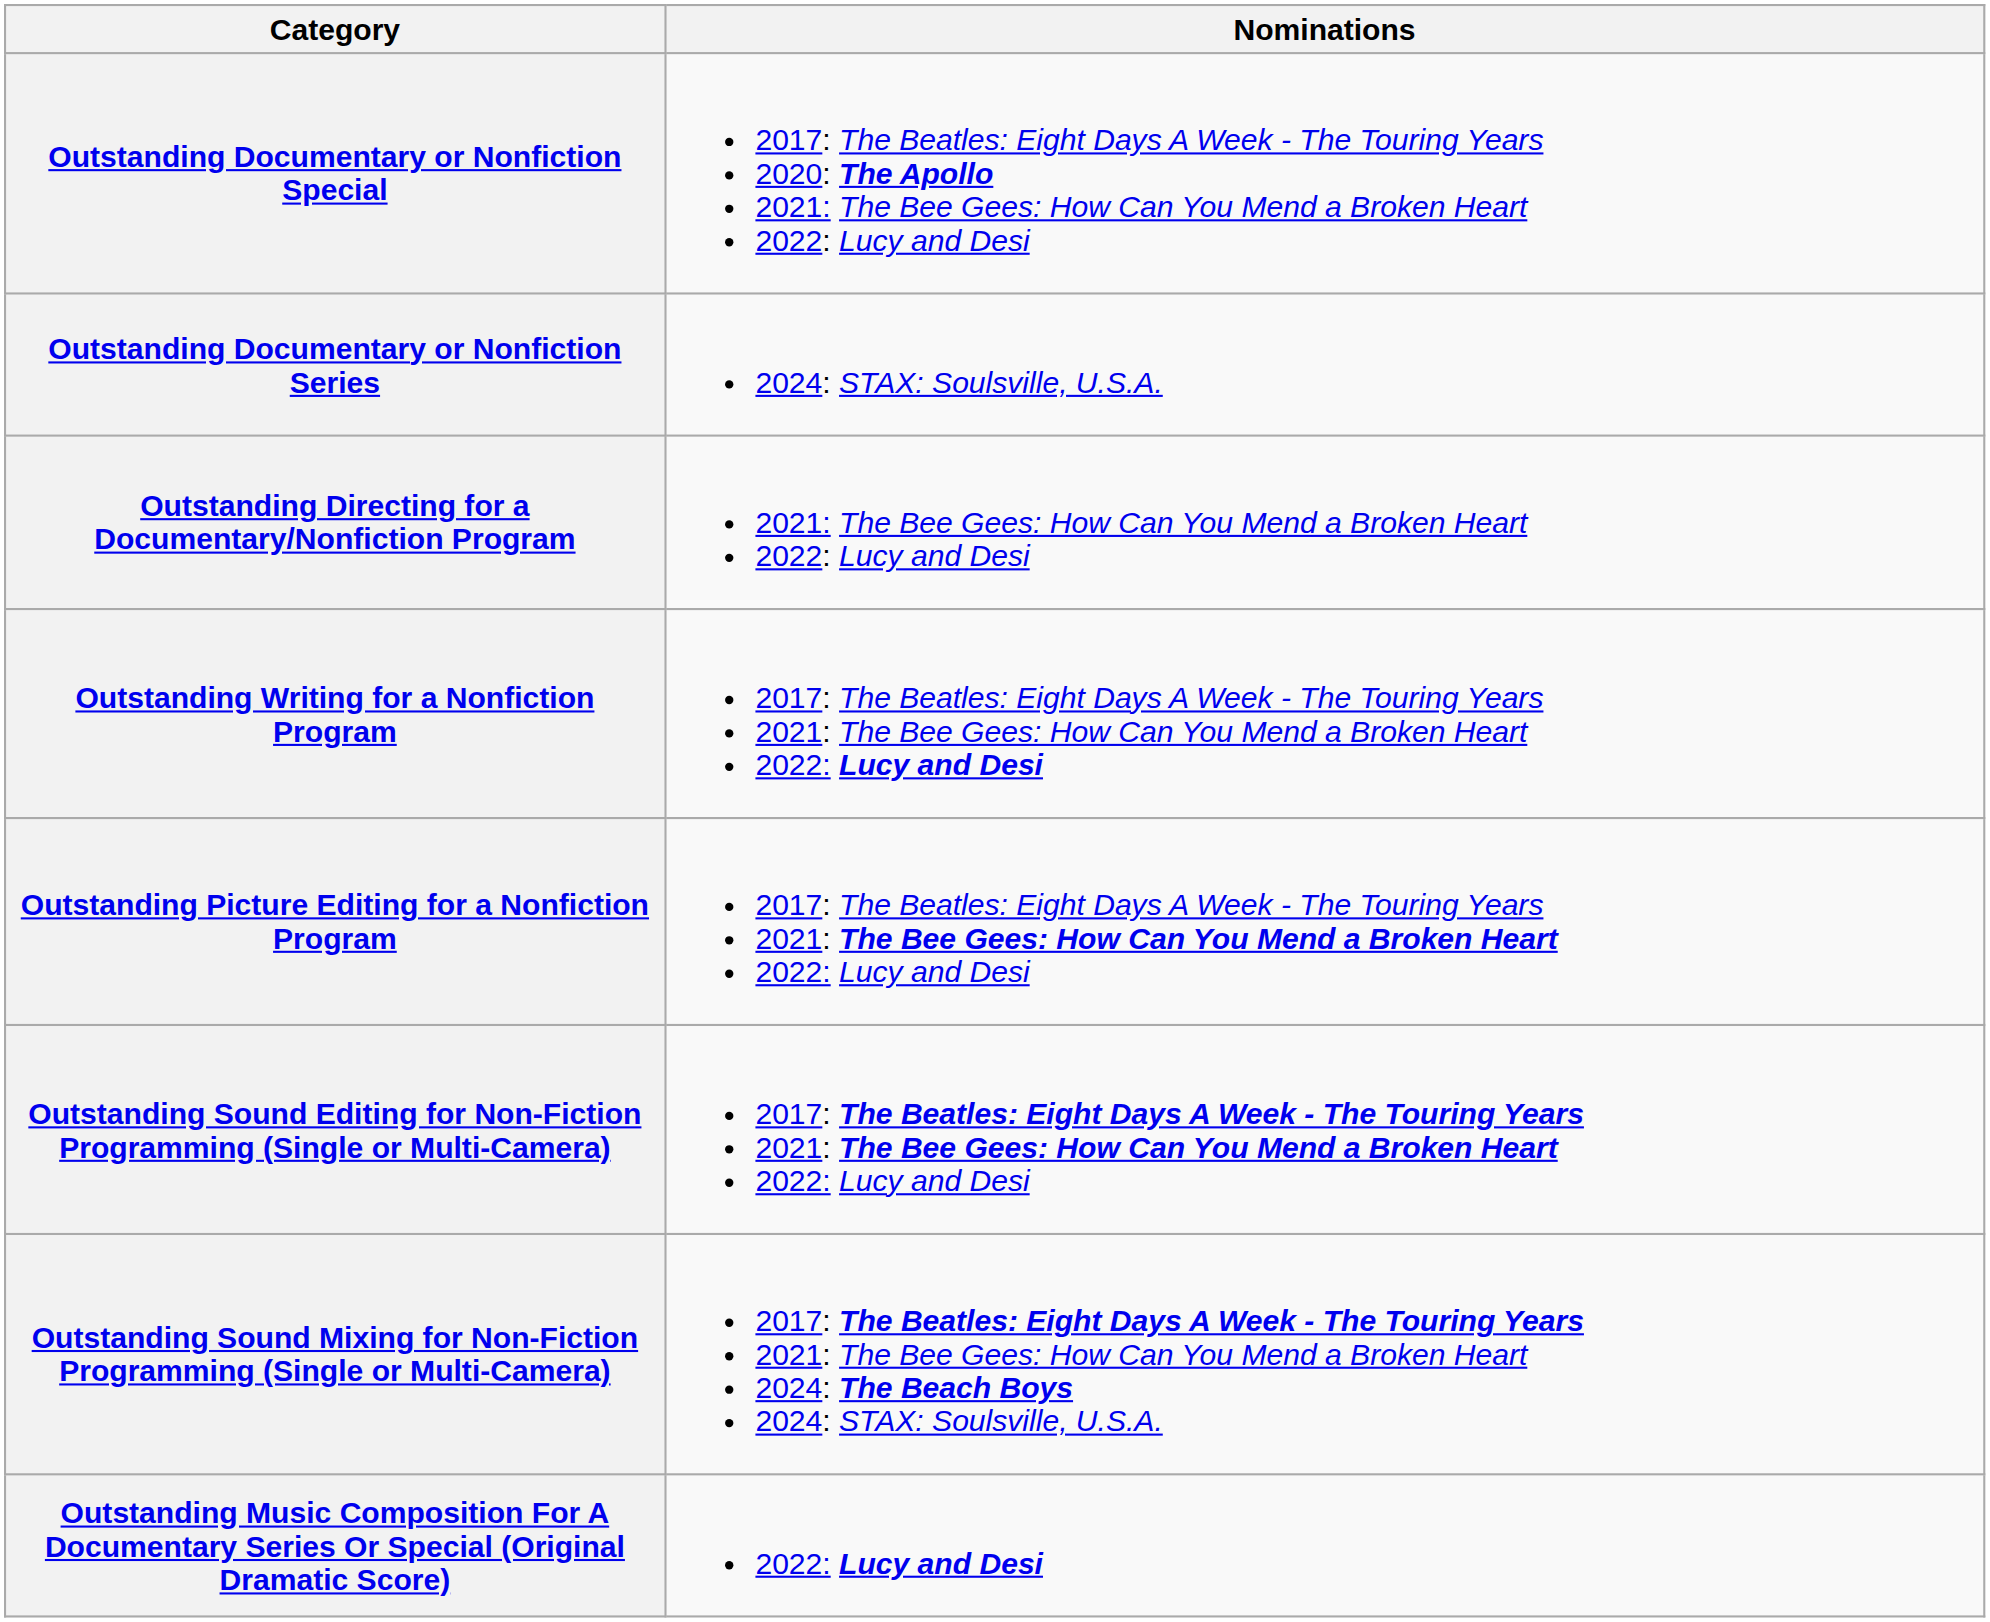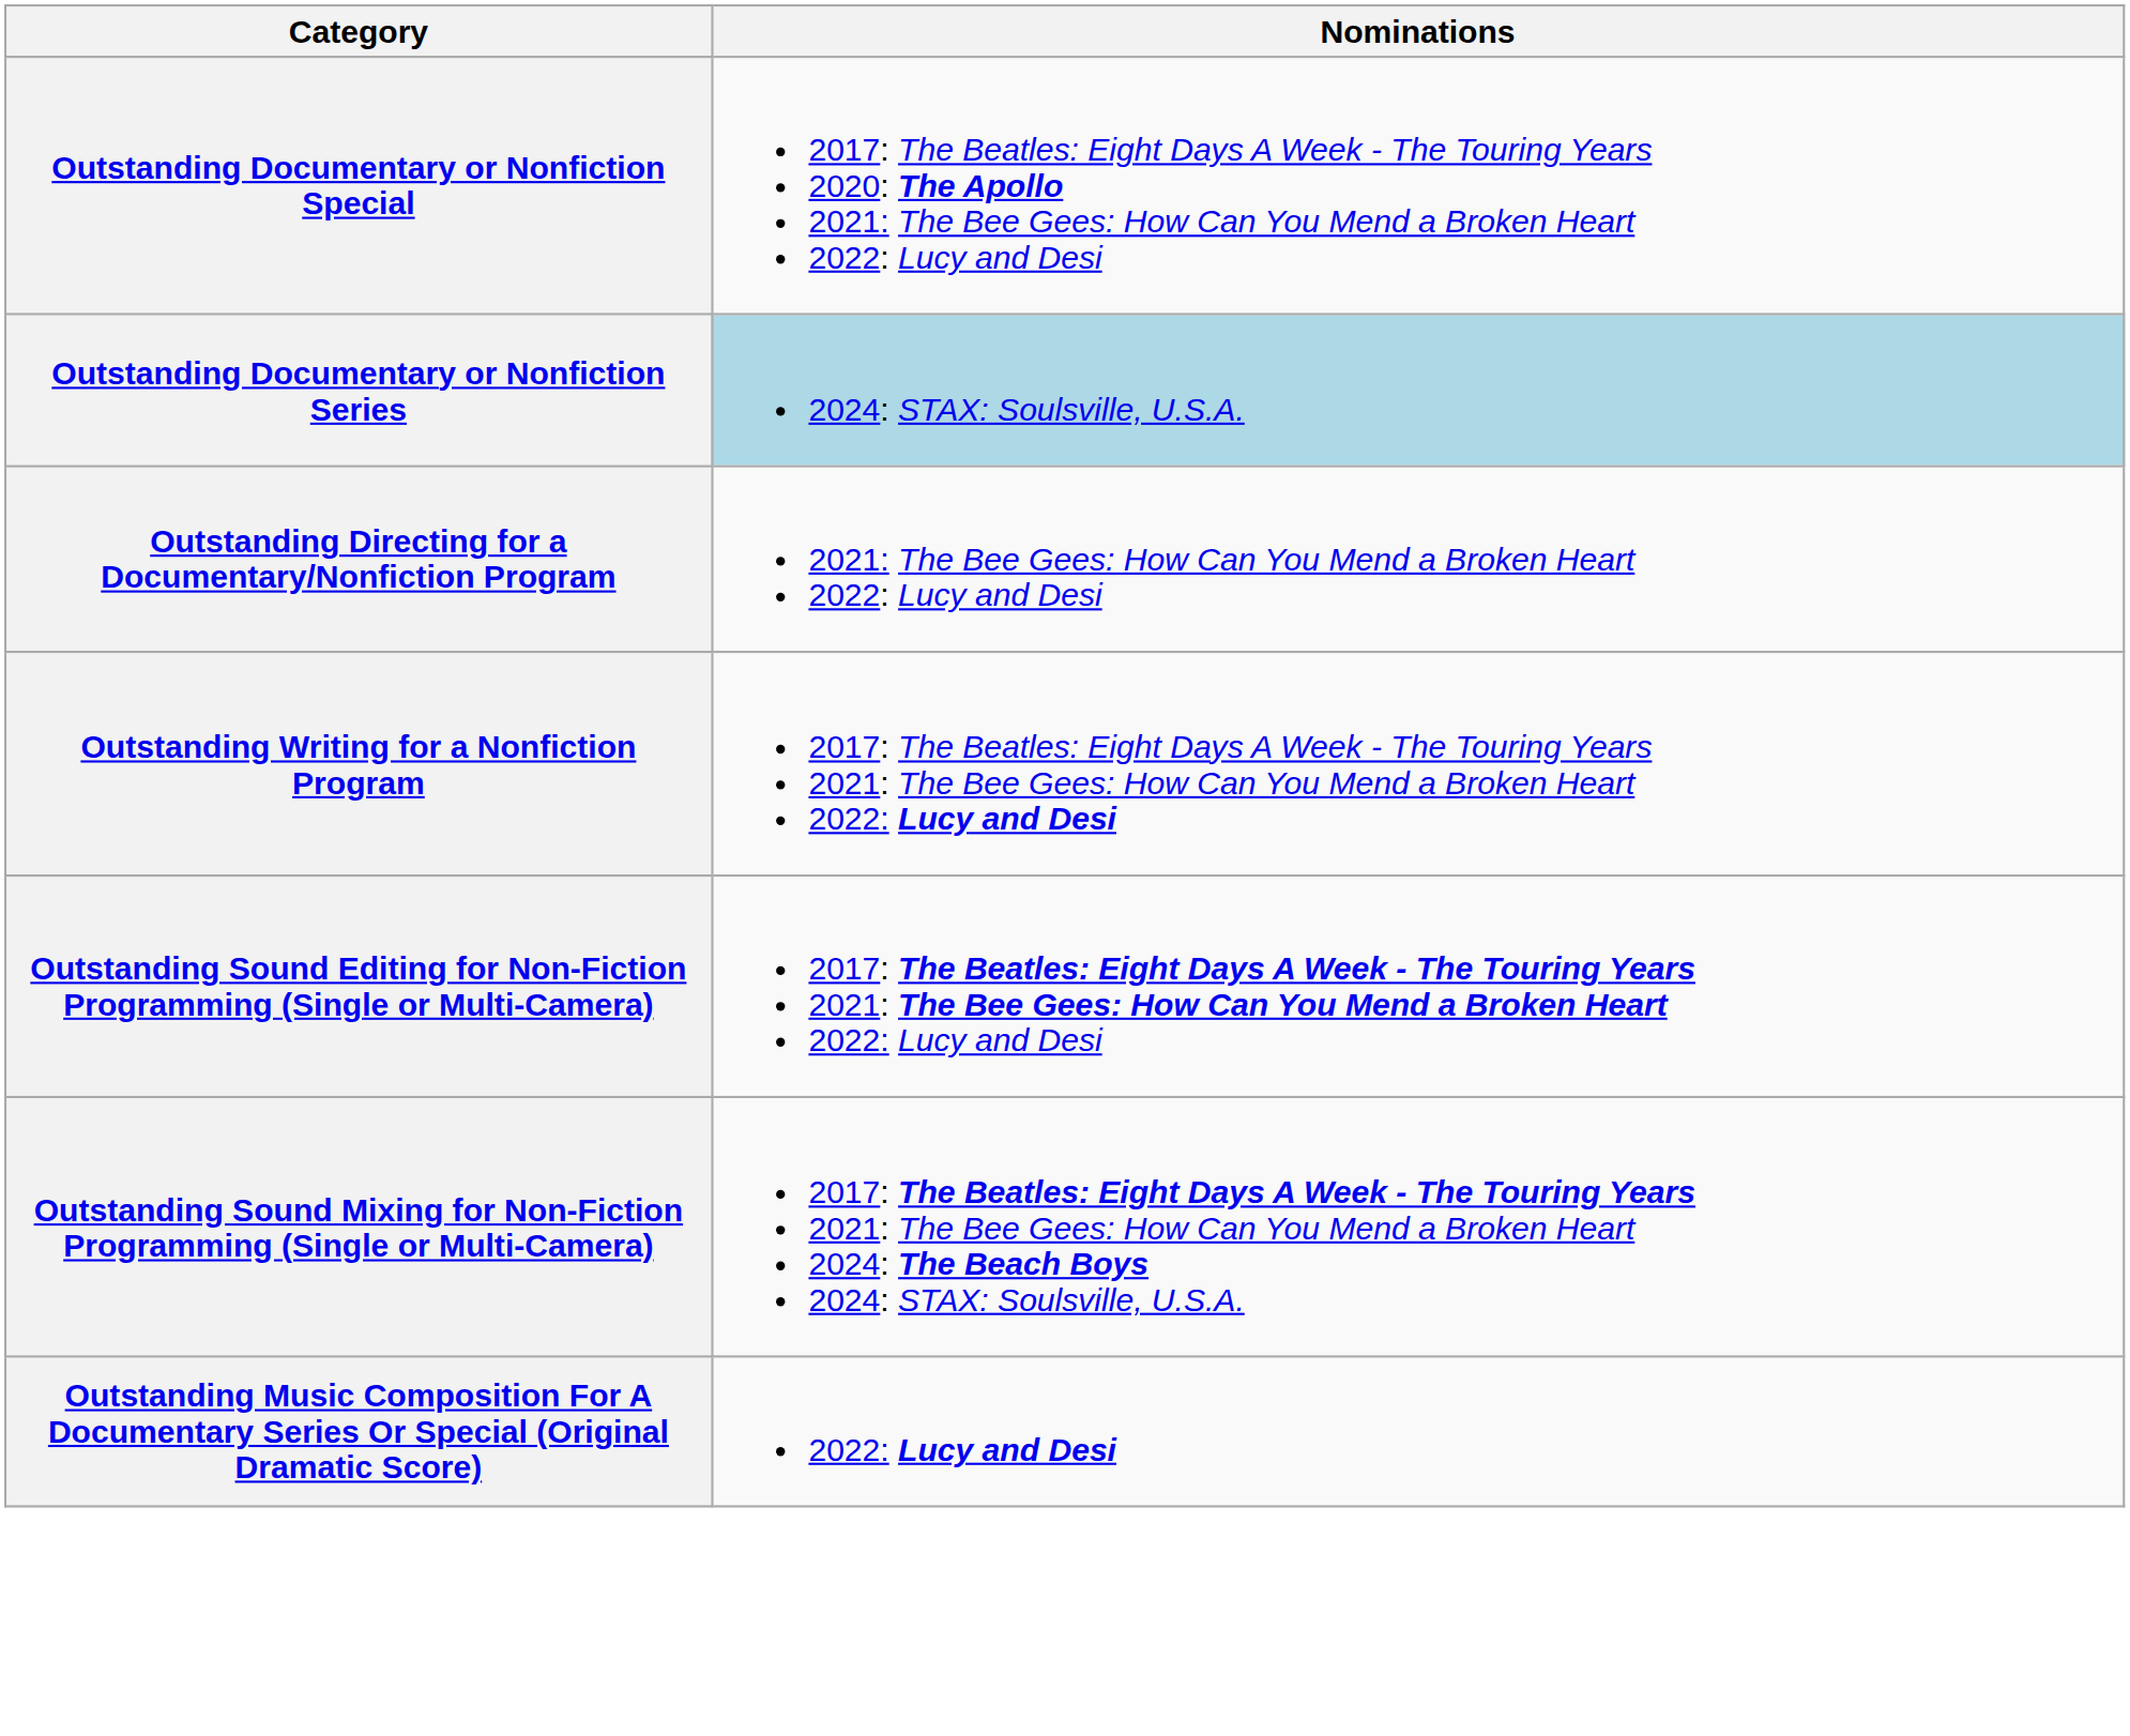 <table class="wikitable plainrowheaders" style="font-size: 90%" width="75%">
 <tr>
 <th scope="col" style="width:20%;">Category</th>
 <th scope="col" style="width:40%;">Nominations</th>
 </tr>
 <tr>
 <th><a href='#'>Outstanding Documentary or Nonfiction Special</a></th>
 <td><br><ul><li><a href='#'>2017</a>: <em><a href='#'>The Beatles: Eight Days A Week - The Touring Years</a></em></li><li><a href='#'>2020</a>: <a href='#'><strong><em>The Apollo</em></strong></a></li><li><a href='#'>2021:</a> <em><a href='#'>The Bee Gees: How Can You Mend a Broken Heart</a></em></li><li><a href='#'>2022</a>: <em><a href='#'>Lucy and Desi</a></em></li></ul></td>
 </tr>
 <tr>
 <th><a href='#'>Outstanding Documentary or Nonfiction Series</a></th>
-<td><br><ul><li><a href='#'>2024</a>: <em><a href='#'>STAX: Soulsville, U.S.A.</a></em></li></ul></td>
+<td style="background: lightblue;"><br><ul><li><a href='#'>2024</a>: <em><a href='#'>STAX: Soulsville, U.S.A.</a></em></li></ul></td>
 </tr>
 <tr>
 <th><a href='#'>Outstanding Directing for a Documentary/Nonfiction Program</a></th>
 <td><br><ul><li><a href='#'>2021:</a> <em><a href='#'>The Bee Gees: How Can You Mend a Broken Heart</a></em></li><li><a href='#'>2022</a>: <em><a href='#'>Lucy and Desi</a></em></li></ul></td>
 </tr>
 <tr>
 <th><a href='#'>Outstanding Writing for a Nonfiction Program</a></th>
 <td><br><ul><li><a href='#'>2017</a>: <em><a href='#'>The Beatles: Eight Days A Week - The Touring Years</a></em></li><li><a href='#'>2021</a>: <em><a href='#'>The Bee Gees: How Can You Mend a Broken Heart</a></em></li><li><a href='#'>2022:</a> <strong><em><a href='#'>Lucy and Desi</a></em></strong></li></ul></td>
-</tr>
-<tr>
-<th><a href='#'>Outstanding Picture Editing for a Nonfiction Program</a></th>
-<td><br><ul><li><a href='#'>2017</a>: <em><a href='#'>The Beatles: Eight Days A Week - The Touring Years</a></em></li><li><a href='#'>2021</a>: <strong><em><a href='#'>The Bee Gees: How Can You Mend a Broken Heart</a></em></strong></li><li><a href='#'>2022:</a> <em><a href='#'>Lucy and Desi</a></em></li></ul></td>
 </tr>
 <tr>
 <th><a href='#'>Outstanding Sound Editing for Non-Fiction Programming (Single or Multi-Camera)</a></th>
 <td><br><ul><li><a href='#'>2017</a>: <em><a href='#'><strong>The Beatles: Eight Days A Week - The Touring Years</strong></a></em></li><li><a href='#'>2021</a>: <strong><em><a href='#'>The Bee Gees: How Can You Mend a Broken Heart</a></em></strong></li><li><a href='#'>2022:</a> <em><a href='#'>Lucy and Desi</a></em></li></ul></td>
 </tr>
 <tr>
 <th><a href='#'>Outstanding Sound Mixing for Non-Fiction Programming (Single or Multi-Camera)</a></th>
 <td><br><ul><li><a href='#'>2017</a>: <em><a href='#'><strong>The Beatles: Eight Days A Week - The Touring Years</strong></a></em></li><li><a href='#'>2021</a>: <em><a href='#'>The Bee Gees: How Can You Mend a Broken Heart</a></em></li><li><a href='#'>2024</a>: <strong><em><a href='#'>The Beach Boys</a></em></strong></li><li><a href='#'>2024</a>: <em><a href='#'>STAX: Soulsville, U.S.A.</a></em></li></ul></td>
 </tr>
 <tr>
 <th><a href='#'>Outstanding Music Composition For A Documentary Series Or Special (Original Dramatic Score)</a></th>
 <td><br><ul><li><a href='#'>2022:</a> <strong><em><a href='#'>Lucy and Desi</a></em></strong></li></ul></td>
 </tr>
 </table>
